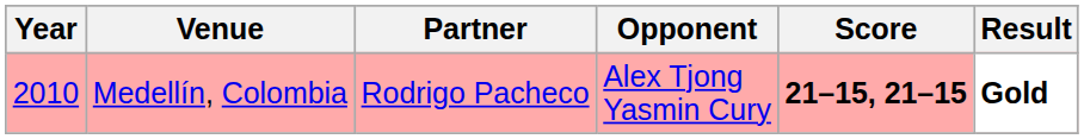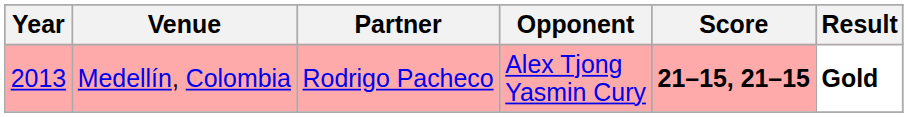 <table class="sortable wikitable" style="font-size: 90%;">
 <tr>
 <th>Year</th>
 <th>Venue</th>
 <th>Partner</th>
 <th>Opponent</th>
 <th>Score</th>
 <th>Result</th>
 </tr>
 <tr style="background:#FFAAAA">
-<td align="center"><a href='#'>2010</a></td>
+<td align="center"><a href='#'>2013</a></td>
 <td align="left"><a href='#'>Medellín</a>, <a href='#'>Colombia</a></td>
 <td align="left"> <a href='#'>Rodrigo Pacheco</a></td>
 <td align="left"> <a href='#'>Alex Tjong</a><br> <a href='#'>Yasmin Cury</a></td>
 <td align="left"><strong>21–15, 21–15</strong></td>
 <td style="text-align:left; background:white"> <strong>Gold</strong></td>
 </tr>
 </table>
